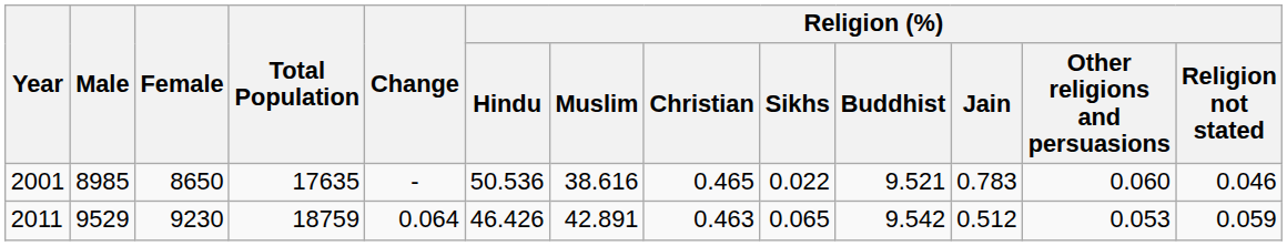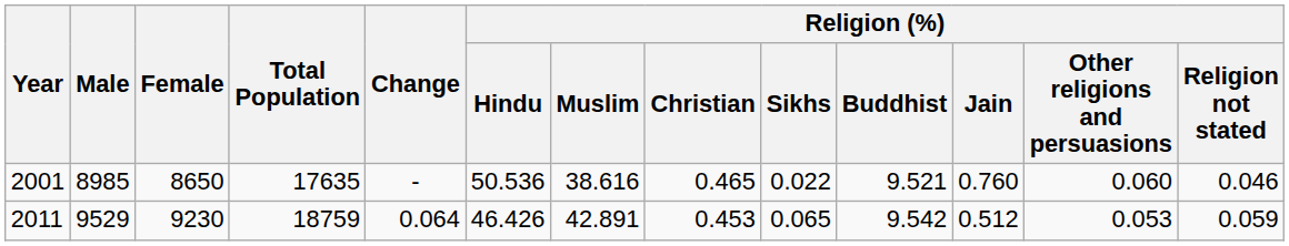 <table class="wikitable">
 <tr>
 <th rowspan="2">Year</th>
 <th rowspan="2">Male</th>
 <th rowspan="2">Female</th>
 <th rowspan="2">Total Population</th>
 <th rowspan="2">Change</th>
 <th colspan="8">Religion (%)</th>
 </tr>
 <tr>
 <th>Hindu</th>
 <th>Muslim</th>
 <th>Christian</th>
 <th>Sikhs</th>
 <th>Buddhist</th>
 <th>Jain</th>
 <th>Other religions and persuasions</th>
 <th>Religion not stated</th>
 </tr>
 <tr>
 <td>2001</td>
 <td style="text-align:right;">8985</td>
 <td style="text-align:right;">8650</td>
 <td style="text-align:right;">17635</td>
 <td style="text-align:center;">-</td>
 <td style="text-align:right;">50.536</td>
 <td style="text-align:right;">38.616</td>
 <td style="text-align:right;">0.465</td>
 <td style="text-align:right;">0.022</td>
 <td style="text-align:right;">9.521</td>
-<td style="text-align:right;">0.783</td>
+<td style="text-align:right;">0.760</td>
 <td style="text-align:right;">0.060</td>
 <td style="text-align:right;">0.046</td>
 </tr>
 <tr>
 <td>2011</td>
 <td style="text-align:right;">9529</td>
 <td style="text-align:right;">9230</td>
 <td style="text-align:right;">18759</td>
 <td style="text-align:right;">0.064</td>
 <td style="text-align:right;">46.426</td>
 <td style="text-align:right;">42.891</td>
-<td style="text-align:right;">0.463</td>
+<td style="text-align:right;">0.453</td>
 <td style="text-align:right;">0.065</td>
 <td style="text-align:right;">9.542</td>
 <td style="text-align:right;">0.512</td>
 <td style="text-align:right;">0.053</td>
 <td style="text-align:right;">0.059</td>
 </tr>
 </table>
